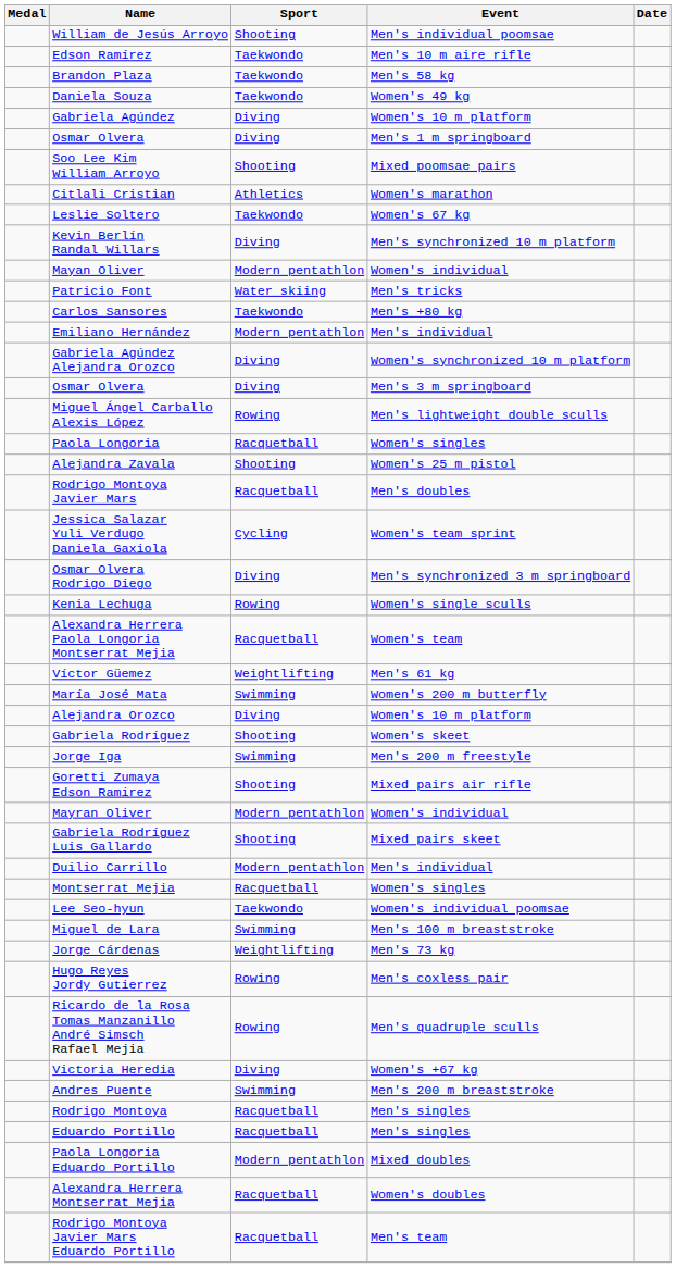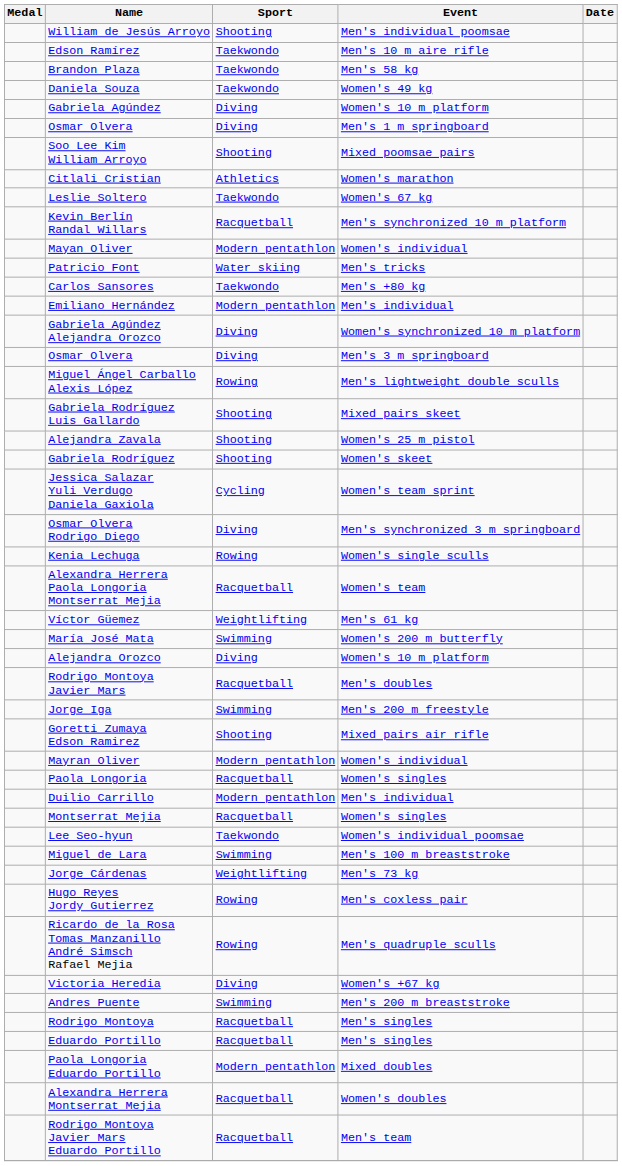 <table class="wikitable sortable" style="font-size:95%">
 <tr>
 <th>Medal</th>
 <th>Name</th>
 <th>Sport</th>
 <th>Event</th>
 <th>Date</th>
 </tr>
 <tr>
 <td></td>
 <td><a href='#'>William de Jesús Arroyo</a></td>
 <td><a href='#'>Shooting</a></td>
 <td><a href='#'>Men's individual poomsae</a></td>
 <td></td>
 </tr>
 <tr>
 <td></td>
 <td><a href='#'>Edson Ramírez</a></td>
 <td><a href='#'>Taekwondo</a></td>
 <td><a href='#'>Men's 10 m aire rifle</a></td>
 <td></td>
 </tr>
 <tr>
 <td></td>
 <td><a href='#'>Brandon Plaza</a></td>
 <td><a href='#'>Taekwondo</a></td>
 <td><a href='#'>Men's 58 kg</a></td>
 <td></td>
 </tr>
 <tr>
 <td></td>
 <td><a href='#'>Daniela Souza</a></td>
 <td><a href='#'>Taekwondo</a></td>
 <td><a href='#'>Women's 49 kg</a></td>
 <td></td>
 </tr>
 <tr>
 <td></td>
 <td><a href='#'>Gabriela Agúndez</a></td>
 <td><a href='#'>Diving</a></td>
 <td><a href='#'>Women's 10 m platform</a></td>
 <td></td>
 </tr>
 <tr>
 <td></td>
 <td><a href='#'>Osmar Olvera</a></td>
 <td><a href='#'>Diving</a></td>
 <td><a href='#'>Men's 1 m springboard</a></td>
 <td></td>
 </tr>
 <tr>
 <td></td>
 <td><a href='#'>Soo Lee Kim</a> <br> <a href='#'>William Arroyo</a></td>
 <td><a href='#'>Shooting</a></td>
 <td><a href='#'>Mixed poomsae pairs</a></td>
 <td></td>
 </tr>
 <tr>
 <td></td>
 <td><a href='#'>Citlali Cristian</a></td>
 <td><a href='#'>Athletics</a></td>
 <td><a href='#'>Women's marathon</a></td>
 <td></td>
 </tr>
 <tr>
 <td></td>
 <td><a href='#'>Leslie Soltero</a></td>
 <td><a href='#'>Taekwondo</a></td>
 <td><a href='#'>Women's 67 kg</a></td>
 <td></td>
 </tr>
 <tr>
 <td></td>
 <td><a href='#'>Kevin Berlín</a> <br> <a href='#'>Randal Willars</a></td>
-<td><a href='#'>Diving</a></td>
+<td><a href='#'>Racquetball</a></td>
 <td><a href='#'>Men's synchronized 10 m platform</a></td>
 <td></td>
 </tr>
 <tr>
 <td></td>
 <td><a href='#'>Mayan Oliver</a></td>
 <td><a href='#'>Modern pentathlon</a></td>
 <td><a href='#'>Women's individual</a></td>
 <td></td>
 </tr>
 <tr>
 <td></td>
 <td><a href='#'>Patricio Font</a></td>
 <td><a href='#'>Water skiing</a></td>
 <td><a href='#'>Men's tricks</a></td>
 <td></td>
 </tr>
 <tr>
 <td></td>
 <td><a href='#'>Carlos Sansores</a></td>
 <td><a href='#'>Taekwondo</a></td>
 <td><a href='#'>Men's +80 kg</a></td>
 <td></td>
 </tr>
 <tr>
 <td></td>
 <td><a href='#'>Emiliano Hernández</a></td>
 <td><a href='#'>Modern pentathlon</a></td>
 <td><a href='#'>Men's individual</a></td>
 <td></td>
 </tr>
 <tr>
 <td></td>
 <td><a href='#'>Gabriela Agúndez</a> <br> <a href='#'>Alejandra Orozco</a></td>
 <td><a href='#'>Diving</a></td>
 <td><a href='#'>Women's synchronized 10 m platform</a></td>
 <td></td>
 </tr>
 <tr>
 <td></td>
 <td><a href='#'>Osmar Olvera</a></td>
 <td><a href='#'>Diving</a></td>
 <td><a href='#'>Men's 3 m springboard</a></td>
 <td></td>
 </tr>
 <tr>
 <td></td>
 <td><a href='#'>Miguel Ángel Carballo</a> <br> <a href='#'>Alexis López</a></td>
 <td><a href='#'>Rowing</a></td>
 <td><a href='#'>Men's lightweight double sculls</a></td>
 <td></td>
 </tr>
 <tr>
 <td></td>
-<td><a href='#'>Paola Longoria</a></td>
-<td><a href='#'>Racquetball</a></td>
-<td><a href='#'>Women's singles</a></td>
+<td><a href='#'>Gabriela Rodríguez</a><br><a href='#'>Luis Gallardo</a></td>
+<td><a href='#'>Shooting</a></td>
+<td><a href='#'>Mixed pairs skeet</a></td>
 <td></td>
 </tr>
 <tr>
 <td></td>
 <td><a href='#'>Alejandra Zavala</a></td>
 <td><a href='#'>Shooting</a></td>
 <td><a href='#'>Women's 25 m pistol</a></td>
 <td></td>
 </tr>
 <tr>
 <td></td>
-<td><a href='#'>Rodrigo Montoya</a> <br> <a href='#'>Javier Mars</a></td>
-<td><a href='#'>Racquetball</a></td>
-<td><a href='#'>Men's doubles</a></td>
+<td><a href='#'>Gabriela Rodríguez</a></td>
+<td><a href='#'>Shooting</a></td>
+<td><a href='#'>Women's skeet</a></td>
 <td></td>
 </tr>
 <tr>
 <td></td>
 <td><a href='#'>Jessica Salazar</a> <br> <a href='#'>Yuli Verdugo</a> <br> <a href='#'>Daniela Gaxiola</a></td>
 <td><a href='#'>Cycling</a></td>
 <td><a href='#'>Women's team sprint</a></td>
 <td></td>
 </tr>
 <tr>
 <td></td>
 <td><a href='#'>Osmar Olvera</a> <br> <a href='#'>Rodrigo Diego</a></td>
 <td><a href='#'>Diving</a></td>
 <td><a href='#'>Men's synchronized 3 m springboard</a></td>
 <td></td>
 </tr>
 <tr>
 <td></td>
 <td><a href='#'>Kenia Lechuga</a></td>
 <td><a href='#'>Rowing</a></td>
 <td><a href='#'>Women's single sculls</a></td>
 <td></td>
 </tr>
 <tr>
 <td></td>
 <td><a href='#'>Alexandra Herrera</a><br><a href='#'>Paola Longoria</a><br><a href='#'>Montserrat Mejia</a></td>
 <td><a href='#'>Racquetball</a></td>
 <td><a href='#'>Women's team</a></td>
 <td></td>
 </tr>
 <tr>
 <td></td>
 <td><a href='#'>Víctor Güemez</a></td>
 <td><a href='#'>Weightlifting</a></td>
 <td><a href='#'>Men's 61 kg</a></td>
 <td></td>
 </tr>
 <tr>
 <td></td>
 <td><a href='#'>María José Mata</a></td>
 <td><a href='#'>Swimming</a></td>
 <td><a href='#'>Women's 200 m butterfly</a></td>
 <td></td>
 </tr>
 <tr>
 <td></td>
 <td><a href='#'>Alejandra Orozco</a></td>
 <td><a href='#'>Diving</a></td>
 <td><a href='#'>Women's 10 m platform</a></td>
 <td></td>
 </tr>
 <tr>
 <td></td>
-<td><a href='#'>Gabriela Rodríguez</a></td>
-<td><a href='#'>Shooting</a></td>
-<td><a href='#'>Women's skeet</a></td>
+<td><a href='#'>Rodrigo Montoya</a> <br> <a href='#'>Javier Mars</a></td>
+<td><a href='#'>Racquetball</a></td>
+<td><a href='#'>Men's doubles</a></td>
 <td></td>
 </tr>
 <tr>
 <td></td>
 <td><a href='#'>Jorge Iga</a></td>
 <td><a href='#'>Swimming</a></td>
 <td><a href='#'>Men's 200 m freestyle</a></td>
 <td></td>
 </tr>
 <tr>
 <td></td>
 <td><a href='#'>Goretti Zumaya</a><br><a href='#'>Edson Ramirez</a></td>
 <td><a href='#'>Shooting</a></td>
 <td><a href='#'>Mixed pairs air rifle</a></td>
 <td></td>
 </tr>
 <tr>
 <td></td>
 <td><a href='#'>Mayran Oliver</a></td>
 <td><a href='#'>Modern pentathlon</a></td>
 <td><a href='#'>Women's individual</a></td>
 <td></td>
 </tr>
 <tr>
 <td></td>
-<td><a href='#'>Gabriela Rodríguez</a><br><a href='#'>Luis Gallardo</a></td>
-<td><a href='#'>Shooting</a></td>
-<td><a href='#'>Mixed pairs skeet</a></td>
+<td><a href='#'>Paola Longoria</a></td>
+<td><a href='#'>Racquetball</a></td>
+<td><a href='#'>Women's singles</a></td>
 <td></td>
 </tr>
 <tr>
 <td></td>
 <td><a href='#'>Duilio Carrillo</a></td>
 <td><a href='#'>Modern pentathlon</a></td>
 <td><a href='#'>Men's individual</a></td>
 <td></td>
 </tr>
 <tr>
 <td></td>
 <td><a href='#'>Montserrat Mejia</a></td>
 <td><a href='#'>Racquetball</a></td>
 <td><a href='#'>Women's singles</a></td>
 <td></td>
 </tr>
 <tr>
 <td></td>
 <td><a href='#'>Lee Seo-hyun</a></td>
 <td><a href='#'>Taekwondo</a></td>
 <td><a href='#'>Women's individual poomsae</a></td>
 <td></td>
 </tr>
 <tr>
 <td></td>
 <td><a href='#'>Miguel de Lara</a></td>
 <td><a href='#'>Swimming</a></td>
 <td><a href='#'>Men's 100 m breaststroke</a></td>
 <td></td>
 </tr>
 <tr>
 <td></td>
 <td><a href='#'>Jorge Cárdenas</a></td>
 <td><a href='#'>Weightlifting</a></td>
 <td><a href='#'>Men's 73 kg</a></td>
 <td></td>
 </tr>
 <tr>
 <td></td>
 <td><a href='#'>Hugo Reyes</a><br><a href='#'>Jordy Gutierrez</a></td>
 <td><a href='#'>Rowing</a></td>
 <td><a href='#'>Men's coxless pair</a></td>
 <td></td>
 </tr>
 <tr>
 <td></td>
 <td><a href='#'>Ricardo de la Rosa</a><br><a href='#'>Tomas Manzanillo</a><br><a href='#'>André Simsch</a><br>Rafael Mejia</td>
 <td><a href='#'>Rowing</a></td>
 <td><a href='#'>Men's quadruple sculls</a></td>
 <td></td>
 </tr>
 <tr>
 <td></td>
 <td><a href='#'>Victoria Heredia</a></td>
 <td><a href='#'>Diving</a></td>
 <td><a href='#'>Women's +67 kg</a></td>
 <td></td>
 </tr>
 <tr>
 <td></td>
 <td><a href='#'>Andres Puente</a></td>
 <td><a href='#'>Swimming</a></td>
 <td><a href='#'>Men's 200 m breaststroke</a></td>
 <td></td>
 </tr>
 <tr>
 <td></td>
 <td><a href='#'>Rodrigo Montoya</a></td>
 <td><a href='#'>Racquetball</a></td>
 <td><a href='#'>Men's singles</a></td>
 <td></td>
 </tr>
 <tr>
 <td></td>
 <td><a href='#'>Eduardo Portillo</a></td>
 <td><a href='#'>Racquetball</a></td>
 <td><a href='#'>Men's singles</a></td>
 <td></td>
 </tr>
 <tr>
 <td></td>
 <td><a href='#'>Paola Longoria</a><br> <a href='#'>Eduardo Portillo</a></td>
 <td><a href='#'>Modern pentathlon</a></td>
 <td><a href='#'>Mixed doubles</a></td>
 <td></td>
 </tr>
 <tr>
 <td></td>
 <td><a href='#'>Alexandra Herrera</a> <br> <a href='#'>Montserrat Mejia</a></td>
 <td><a href='#'>Racquetball</a></td>
 <td><a href='#'>Women's doubles</a></td>
 <td></td>
 </tr>
 <tr>
 <td></td>
 <td><a href='#'>Rodrigo Montoya</a> <br> <a href='#'>Javier Mars</a> <br><a href='#'>Eduardo Portillo</a></td>
 <td><a href='#'>Racquetball</a></td>
 <td><a href='#'>Men's team</a></td>
 <td></td>
 </tr>
 <tr>
 </tr>
 </table>
